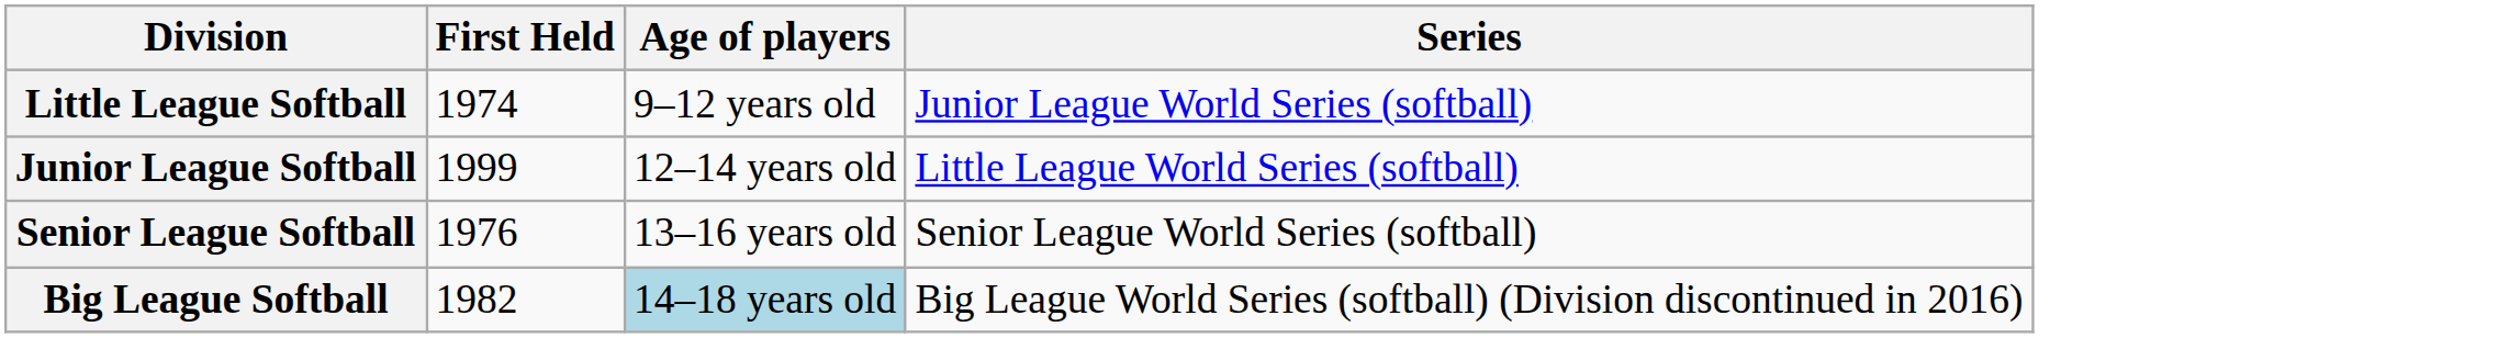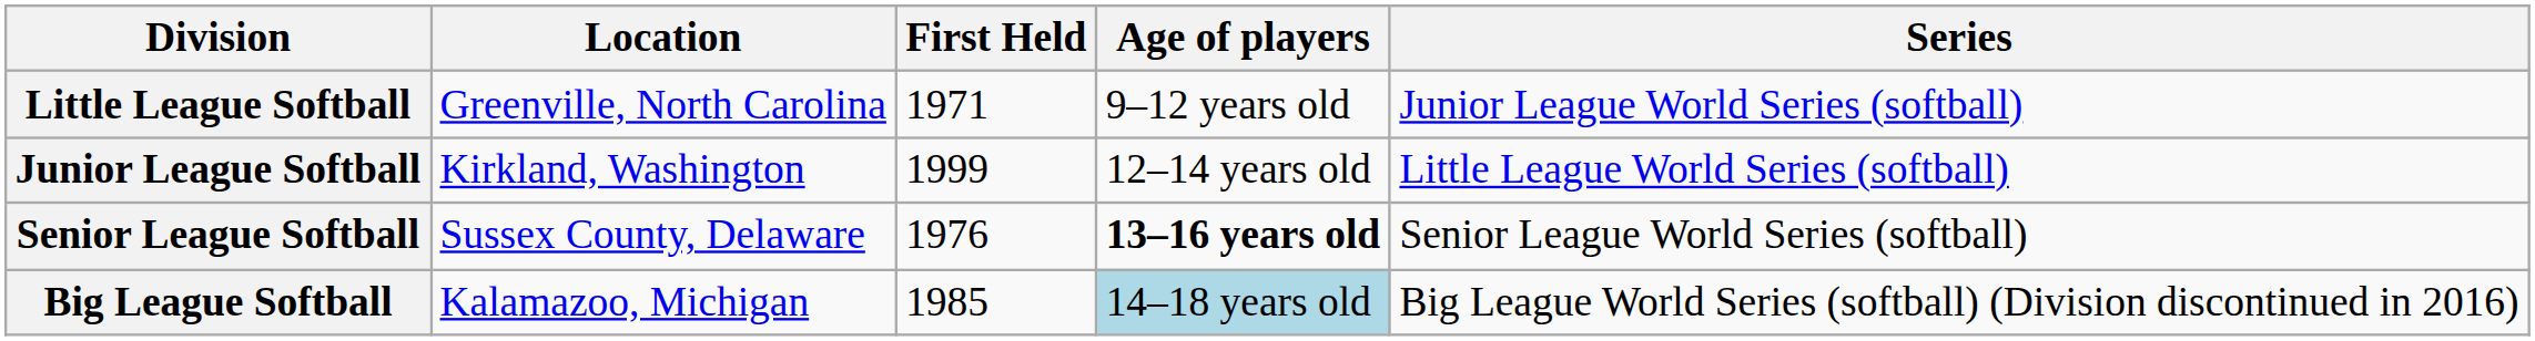 <table class="wikitable">
 <tr>
 <th scope="col">Division</th>
+<th scope="col">Location</th>
 <th scope="col">First Held</th>
 <th scope="col">Age of players</th>
 <th scope="col">Series</th>
 </tr>
 <tr>
 <th scope="row">Little League Softball</th>
-<td>1974</td>
+<td><a href='#'>Greenville, North Carolina</a></td>
+<td>1971</td>
 <td>9–12 years old</td>
 <td><a href='#'>Junior League World Series (softball)</a></td>
 </tr>
 <tr>
 <th scope="row">Junior League Softball</th>
+<td><a href='#'>Kirkland, Washington</a></td>
 <td>1999</td>
 <td>12–14 years old</td>
 <td><a href='#'>Little League World Series (softball)</a></td>
 </tr>
 <tr>
 <th scope="row">Senior League Softball</th>
+<td><a href='#'>Sussex County, Delaware</a></td>
 <td>1976</td>
-<td>13–16 years old</td>
+<td><strong>13–16 years old</strong></td>
 <td>Senior League World Series (softball)</td>
 </tr>
 <tr>
 <th scope="row">Big League Softball</th>
-<td>1982</td>
+<td><a href='#'>Kalamazoo, Michigan</a></td>
+<td>1985</td>
 <td style="background: lightblue;">14–18 years old</td>
 <td>Big League World Series (softball) (Division discontinued in 2016)</td>
 </tr>
 </table>
